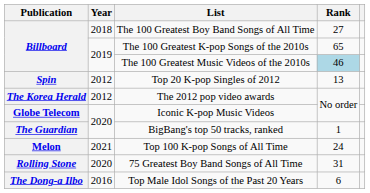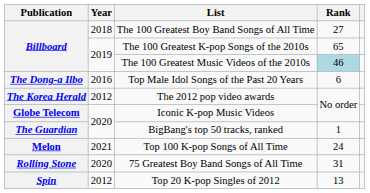 <table class="wikitable plainrowheaders sortable" style="text-align:center">
 <tr>
 <th>Publication</th>
 <th>Year</th>
 <th>List</th>
 <th>Rank</th>
 <th scope="col" class="unsortable"></th>
 </tr>
 <tr>
 <th rowspan="3" scope="row"><em><a href='#'>Billboard</a></em></th>
 <td>2018</td>
 <td>The 100 Greatest Boy Band Songs of All Time</td>
 <td align="center">27</td>
 <td align="center"></td>
 </tr>
 <tr>
 <td rowspan="2">2019</td>
 <td>The 100 Greatest K-pop Songs of the 2010s</td>
 <td align="center">65</td>
 <td align="center"></td>
 </tr>
 <tr>
 <td>The 100 Greatest Music Videos of the 2010s</td>
 <td align="center" style="background: lightblue;">46</td>
 <td align="center"></td>
 </tr>
 <tr>
-<th scope="row"><em><a href='#'>Spin</a></em></th>
-<td>2012</td>
-<td>Top 20 K-pop Singles of 2012</td>
-<td>13</td>
+<th scope="row"><em><a href='#'>The Dong-a Ilbo</a></em></th>
+<td>2016</td>
+<td>Top Male Idol Songs of the Past 20 Years</td>
+<td>6</td>
 <td></td>
 </tr>
 <tr>
 <th scope="row"><em><a href='#'>The Korea Herald</a></em></th>
 <td>2012</td>
 <td>The 2012 pop video awards</td>
 <td rowspan="2">No order</td>
 <td></td>
 </tr>
 <tr>
 <th scope="row"><a href='#'>Globe Telecom</a></th>
 <td rowspan="2">2020</td>
 <td>Iconic K-pop Music Videos</td>
 <td></td>
 </tr>
 <tr>
 <th scope="row"><em><a href='#'>The Guardian</a></em></th>
 <td>BigBang's top 50 tracks, ranked</td>
 <td>1</td>
 <td></td>
 </tr>
 <tr>
 <th scope="row"><a href='#'>Melon</a></th>
 <td>2021</td>
 <td>Top 100 K-pop Songs of All Time</td>
 <td align="center">24</td>
 <td align="center"></td>
 </tr>
 <tr>
 <th scope="row"><em><a href='#'>Rolling Stone</a></em></th>
 <td>2020</td>
 <td>75 Greatest Boy Band Songs of All Time</td>
 <td align="center">31</td>
 <td align="center"></td>
 </tr>
 <tr>
-<th scope="row"><em><a href='#'>The Dong-a Ilbo</a></em></th>
-<td>2016</td>
-<td>Top Male Idol Songs of the Past 20 Years</td>
-<td>6</td>
+<th scope="row"><em><a href='#'>Spin</a></em></th>
+<td>2012</td>
+<td>Top 20 K-pop Singles of 2012</td>
+<td>13</td>
 <td></td>
 </tr>
 </table>
